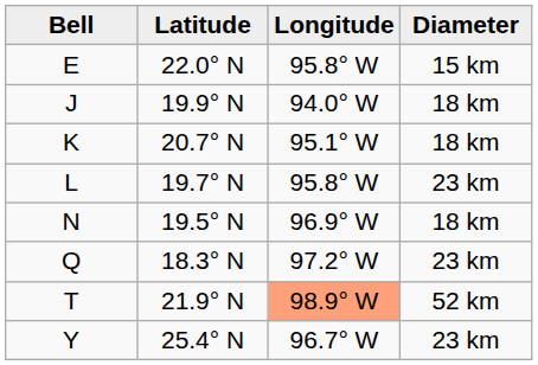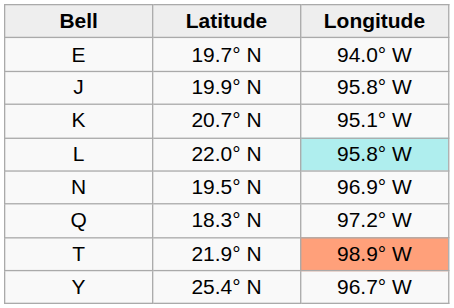 <table class="wikitable">
 <tr>
 <th width="25%" style="background:#eeeeee;">Bell</th>
 <th width="25%" style="background:#eeeeee;">Latitude</th>
 <th width="25%" style="background:#eeeeee;">Longitude</th>
-<th width="25%" style="background:#eeeeee;">Diameter</th>
 </tr>
 <tr>
 <td align="center">E</td>
-<td align="center">22.0° N</td>
-<td align="center">95.8° W</td>
-<td align="center">15 km</td>
+<td align="center">19.7° N</td>
+<td align="center">94.0° W</td>
 </tr>
 <tr>
 <td align="center">J</td>
 <td align="center">19.9° N</td>
-<td align="center">94.0° W</td>
-<td align="center">18 km</td>
+<td align="center">95.8° W</td>
 </tr>
 <tr>
 <td align="center">K</td>
 <td align="center">20.7° N</td>
 <td align="center">95.1° W</td>
-<td align="center">18 km</td>
 </tr>
 <tr>
 <td align="center">L</td>
-<td align="center">19.7° N</td>
-<td align="center">95.8° W</td>
-<td align="center">23 km</td>
+<td align="center">22.0° N</td>
+<td align="center" style="background: paleturquoise;">95.8° W</td>
 </tr>
 <tr>
 <td align="center">N</td>
 <td align="center">19.5° N</td>
 <td align="center">96.9° W</td>
-<td align="center">18 km</td>
 </tr>
 <tr>
 <td align="center">Q</td>
 <td align="center">18.3° N</td>
 <td align="center">97.2° W</td>
-<td align="center">23 km</td>
 </tr>
 <tr>
 <td align="center">T</td>
 <td align="center">21.9° N</td>
 <td align="center" style="background: lightsalmon;">98.9° W</td>
-<td align="center">52 km</td>
 </tr>
 <tr>
 <td align="center">Y</td>
 <td align="center">25.4° N</td>
 <td align="center">96.7° W</td>
-<td align="center">23 km</td>
 </tr>
 </table>
